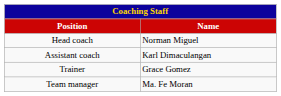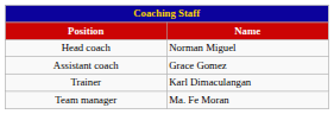 <table class="wikitable" style="font-size:90%; text-align:center;">
 <tr>
 <th colspan="5" style= "background:#0C029C; color:gold; text-align:center"><strong>Coaching Staff</strong></th>
 </tr>
 <tr>
 <th style="width:15em; background:#CC0404; color:white;">Position</th>
 <th style="width:15em; background:#CC0404; color:white;">Name</th>
 </tr>
 <tr>
 <td>Head coach</td>
 <td align="left"> Norman Miguel</td>
 </tr>
 <tr>
 <td>Assistant coach</td>
-<td align="left"> Karl Dimaculangan</td>
+<td align="left"> Grace Gomez</td>
 </tr>
 <tr>
 <td>Trainer</td>
-<td align="left"> Grace Gomez</td>
+<td align="left"> Karl Dimaculangan</td>
 </tr>
 <tr>
 <td>Team manager</td>
 <td align="left"> Ma. Fe Moran</td>
 </tr>
 </table>
